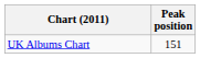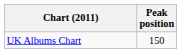 <table class="wikitable sortable">
 <tr>
 <th style="text-align:center; width:200px;">Chart (2011)</th>
 <th style="text-align:center;">Peak<br>position</th>
 </tr>
 <tr>
 <td><a href='#'>UK Albums Chart</a></td>
-<td style="text-align:center;">151</td>
+<td style="text-align:center;">150</td>
 </tr>
 </table>
